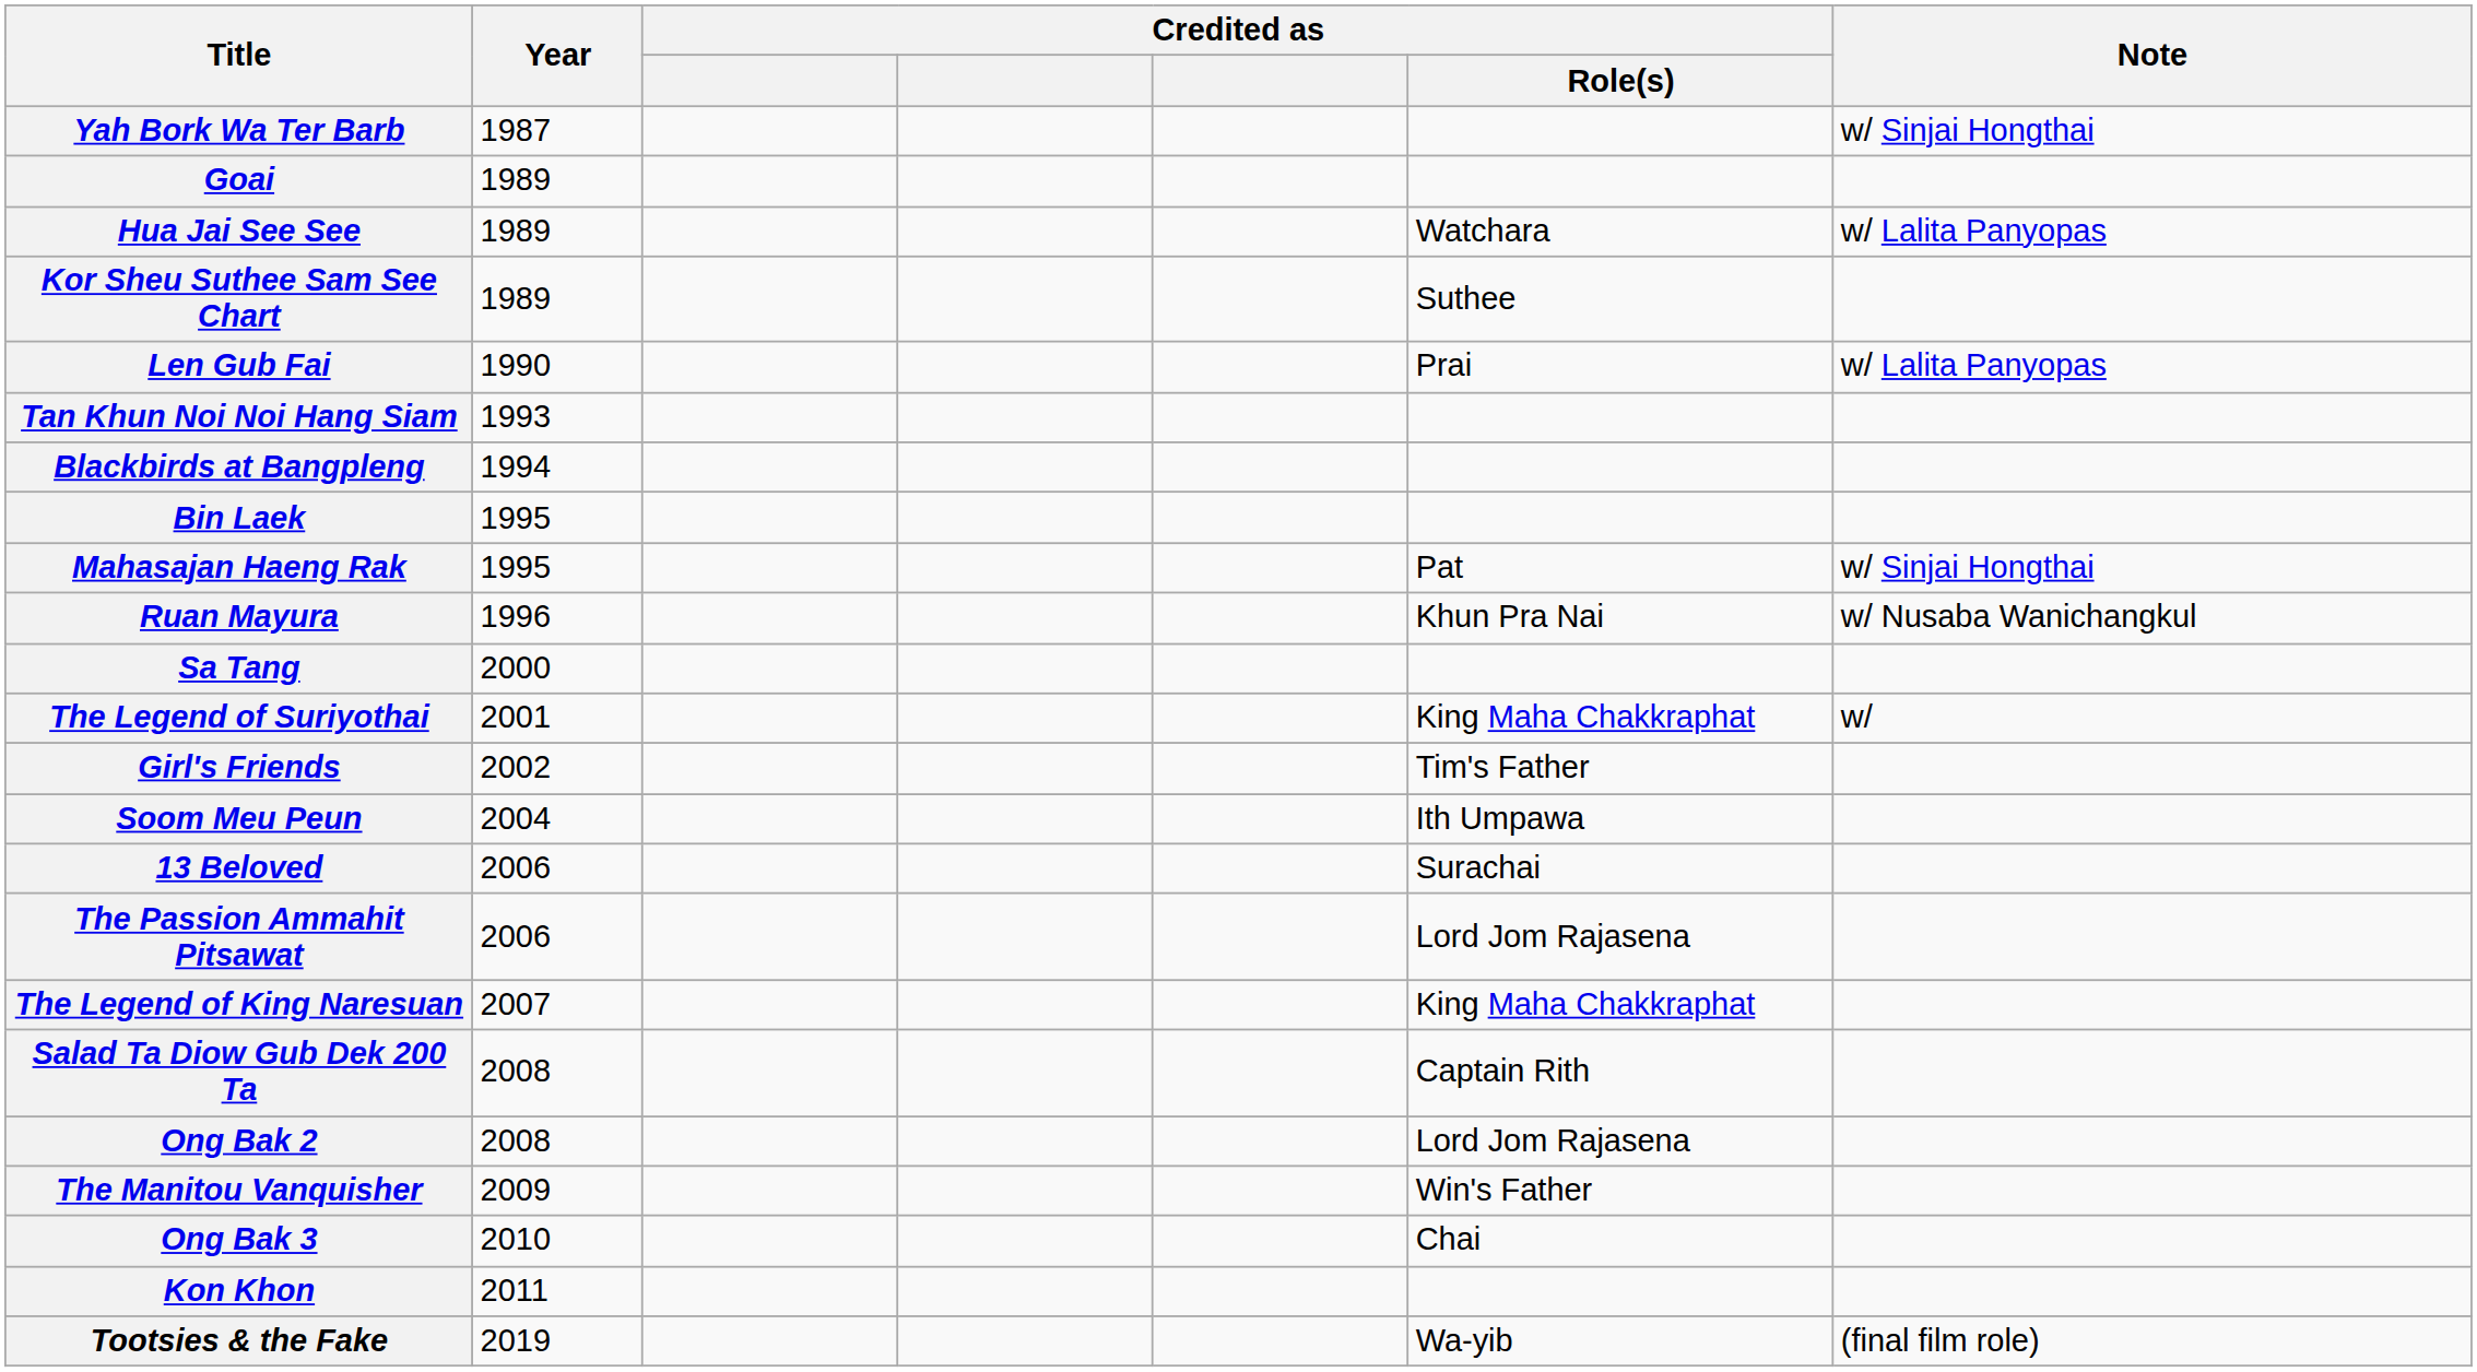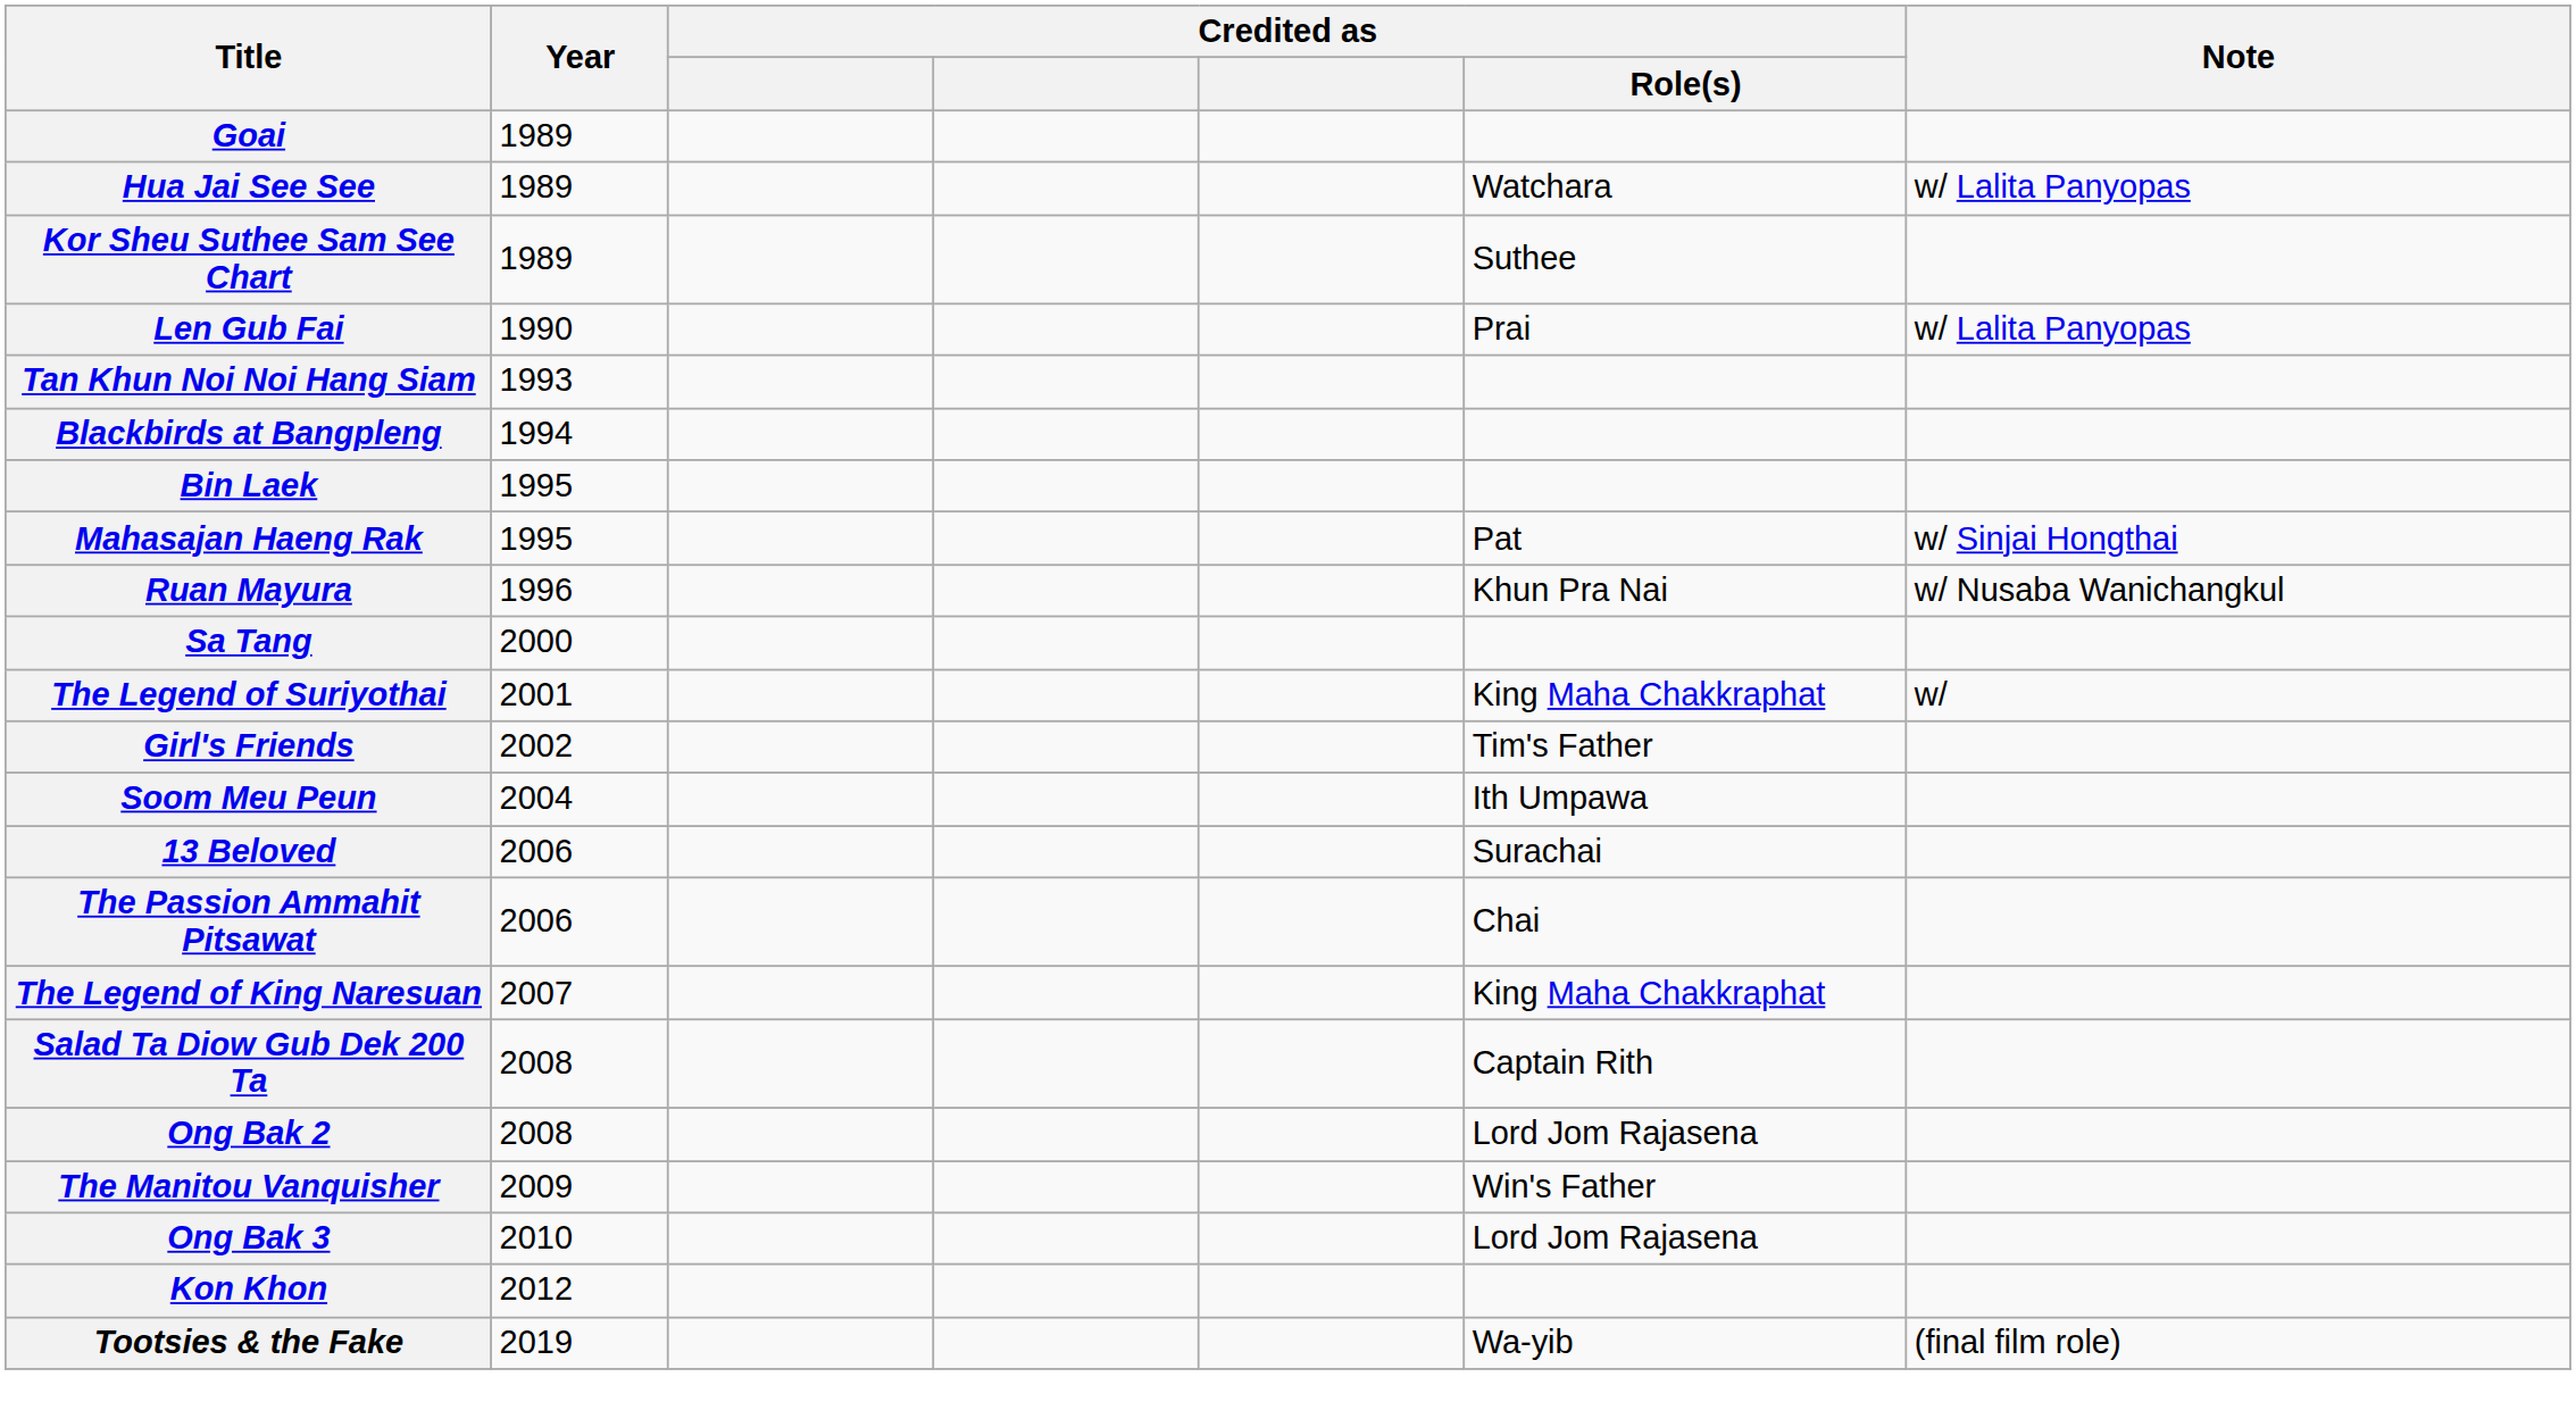 <table class="wikitable sortable plainrowheaders">
 <tr>
 <th width="11%" rowspan="2" scope="col">Title</th>
 <th width="4%" rowspan="2" scope="col">Year</th>
 <th colspan="4" scope="col">Credited as</th>
 <th width="15%" rowspan="2" scope="col" class="unsortable">Note</th>
 </tr>
 <tr>
 <th width="6%" scope="col"></th>
 <th width="6%" scope="col"></th>
 <th width="6%" scope="col"></th>
 <th width="10%" scope="col">Role(s)</th>
-</tr>
-<tr>
-<th scope="row"><em><a href='#'>Yah Bork Wa Ter Barb</a></em></th>
-<td>1987</td>
-<td></td>
-<td></td>
-<td></td>
-<td></td>
-<td>w/ <a href='#'>Sinjai Hongthai</a></td>
 </tr>
 <tr>
 <th scope="row"><em><a href='#'>Goai</a></em></th>
 <td>1989</td>
 <td></td>
 <td></td>
 <td></td>
 <td></td>
 <td></td>
 </tr>
 <tr>
 <th scope="row"><em><a href='#'>Hua Jai See See</a></em></th>
 <td>1989</td>
 <td></td>
 <td></td>
 <td></td>
 <td>Watchara</td>
 <td>w/ <a href='#'>Lalita Panyopas</a></td>
 </tr>
 <tr>
 <th scope="row"><em><a href='#'>Kor Sheu Suthee Sam See Chart</a></em></th>
 <td>1989</td>
 <td></td>
 <td></td>
 <td></td>
 <td>Suthee</td>
 <td></td>
 </tr>
 <tr>
 <th scope="row"><em><a href='#'>Len Gub Fai</a></em></th>
 <td>1990</td>
 <td></td>
 <td></td>
 <td></td>
 <td>Prai</td>
 <td>w/ <a href='#'>Lalita Panyopas</a></td>
 </tr>
 <tr>
 <th scope="row"><em><a href='#'>Tan Khun Noi Noi Hang Siam</a></em></th>
 <td>1993</td>
 <td></td>
 <td></td>
 <td></td>
 <td></td>
 <td></td>
 </tr>
 <tr>
 <th scope="row"><em><a href='#'>Blackbirds at Bangpleng</a></em></th>
 <td>1994</td>
 <td></td>
 <td></td>
 <td></td>
 <td></td>
 <td></td>
 </tr>
 <tr>
 <th scope="row"><em><a href='#'>Bin Laek</a></em></th>
 <td>1995</td>
 <td></td>
 <td></td>
 <td></td>
 <td></td>
 <td></td>
 </tr>
 <tr>
 <th scope="row"><em><a href='#'>Mahasajan Haeng Rak</a></em></th>
 <td>1995</td>
 <td></td>
 <td></td>
 <td></td>
 <td>Pat</td>
 <td>w/ <a href='#'>Sinjai Hongthai</a></td>
 </tr>
 <tr>
 <th scope="row"><em><a href='#'>Ruan Mayura</a></em></th>
 <td>1996</td>
 <td></td>
 <td></td>
 <td></td>
 <td>Khun Pra Nai</td>
 <td>w/ Nusaba Wanichangkul</td>
 </tr>
 <tr>
 <th scope="row"><em><a href='#'>Sa Tang</a></em></th>
 <td>2000</td>
 <td></td>
 <td></td>
 <td></td>
 <td></td>
 <td></td>
 </tr>
 <tr>
 <th scope="row"><em><a href='#'>The Legend of Suriyothai</a></em></th>
 <td>2001</td>
 <td></td>
 <td></td>
 <td></td>
 <td>King <a href='#'>Maha Chakkraphat</a></td>
 <td>w/</td>
 </tr>
 <tr>
 <th scope="row"><em><a href='#'>Girl's Friends</a></em></th>
 <td>2002</td>
 <td></td>
 <td></td>
 <td></td>
 <td>Tim's Father</td>
 <td></td>
 </tr>
 <tr>
 <th scope="row"><em><a href='#'>Soom Meu Peun</a></em></th>
 <td>2004</td>
 <td></td>
 <td></td>
 <td></td>
 <td>Ith Umpawa</td>
 <td></td>
 </tr>
 <tr>
 <th scope="row"><em><a href='#'>13 Beloved</a></em></th>
 <td>2006</td>
 <td></td>
 <td></td>
 <td></td>
 <td>Surachai</td>
 <td></td>
 </tr>
 <tr>
 <th scope="row"><em><a href='#'>The Passion Ammahit Pitsawat</a></em></th>
 <td>2006</td>
 <td></td>
 <td></td>
 <td></td>
-<td>Lord Jom Rajasena</td>
+<td>Chai</td>
 <td></td>
 </tr>
 <tr>
 <th scope="row"><em><a href='#'>The Legend of King Naresuan</a></em></th>
 <td>2007</td>
 <td></td>
 <td></td>
 <td></td>
 <td>King <a href='#'>Maha Chakkraphat</a></td>
 <td></td>
 </tr>
 <tr>
 <th scope="row"><em><a href='#'>Salad Ta Diow Gub Dek 200 Ta</a></em></th>
 <td>2008</td>
 <td></td>
 <td></td>
 <td></td>
 <td>Captain Rith</td>
 <td></td>
 </tr>
 <tr>
 <th scope="row"><em><a href='#'>Ong Bak 2</a></em></th>
 <td>2008</td>
 <td></td>
 <td></td>
 <td></td>
 <td>Lord Jom Rajasena</td>
 <td></td>
 </tr>
 <tr>
 <th scope="row"><em><a href='#'>The Manitou Vanquisher</a></em></th>
 <td>2009</td>
 <td></td>
 <td></td>
 <td></td>
 <td>Win's Father</td>
 <td></td>
 </tr>
 <tr>
 <th scope="row"><em><a href='#'>Ong Bak 3</a></em></th>
 <td>2010</td>
 <td></td>
 <td></td>
 <td></td>
-<td>Chai</td>
+<td>Lord Jom Rajasena</td>
 <td></td>
 </tr>
 <tr>
 <th scope="row"><em><a href='#'>Kon Khon</a></em></th>
-<td>2011</td>
+<td>2012</td>
 <td></td>
 <td></td>
 <td></td>
 <td></td>
 <td></td>
 </tr>
 <tr>
 <th scope="row"><em>Tootsies & the Fake</em></th>
 <td>2019</td>
 <td></td>
 <td></td>
 <td></td>
 <td>Wa-yib</td>
 <td>(final film role)</td>
 </tr>
 </table>
